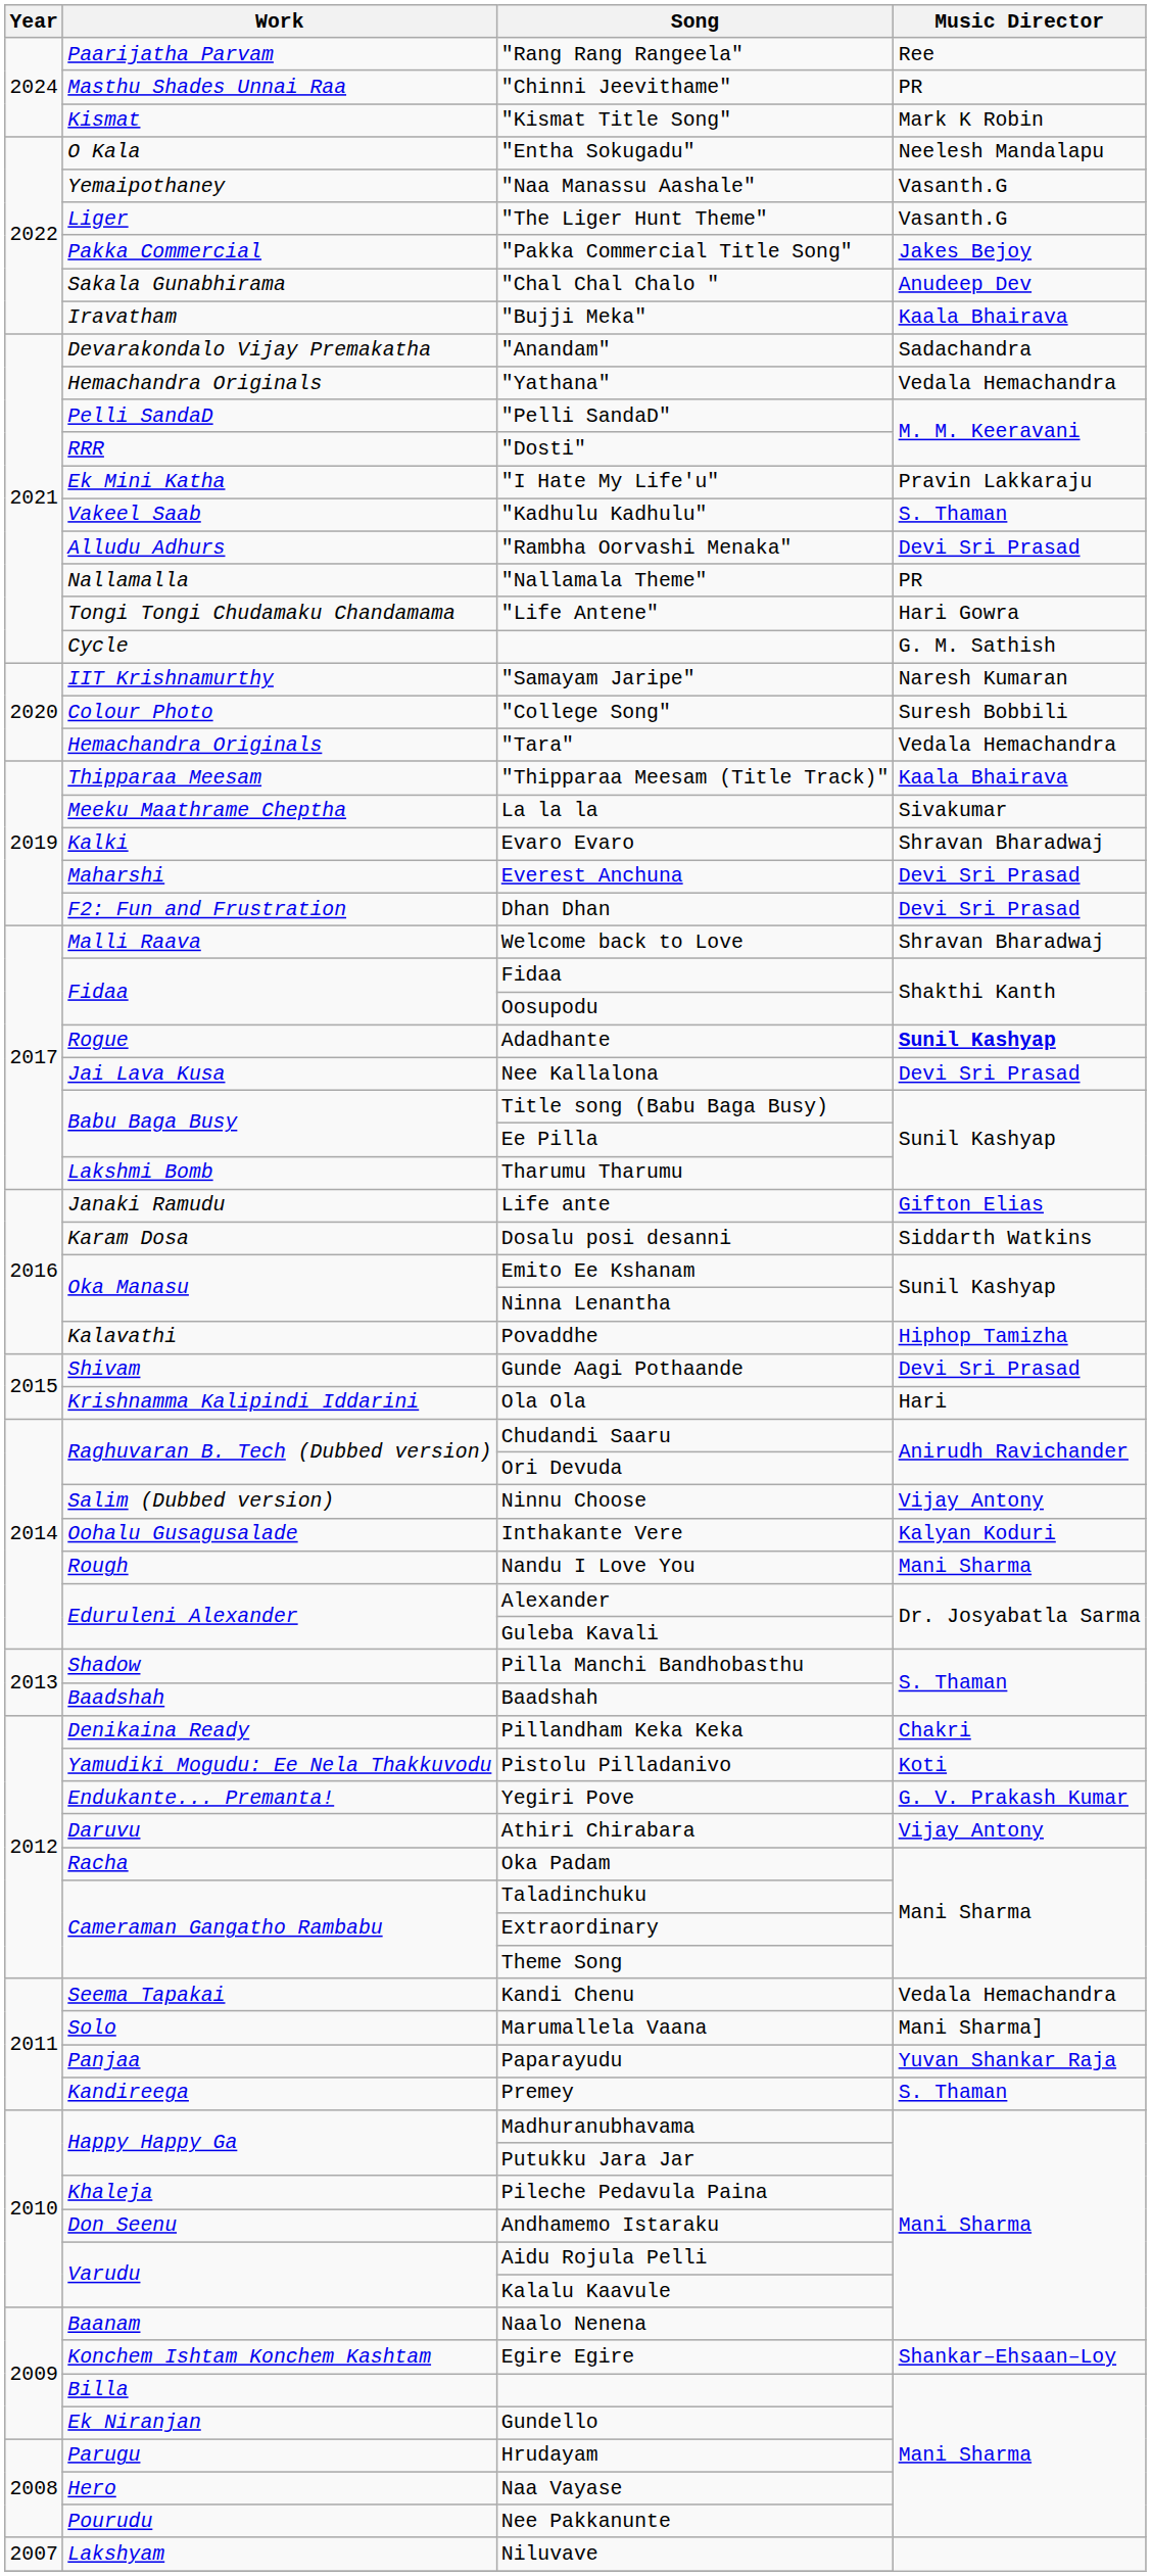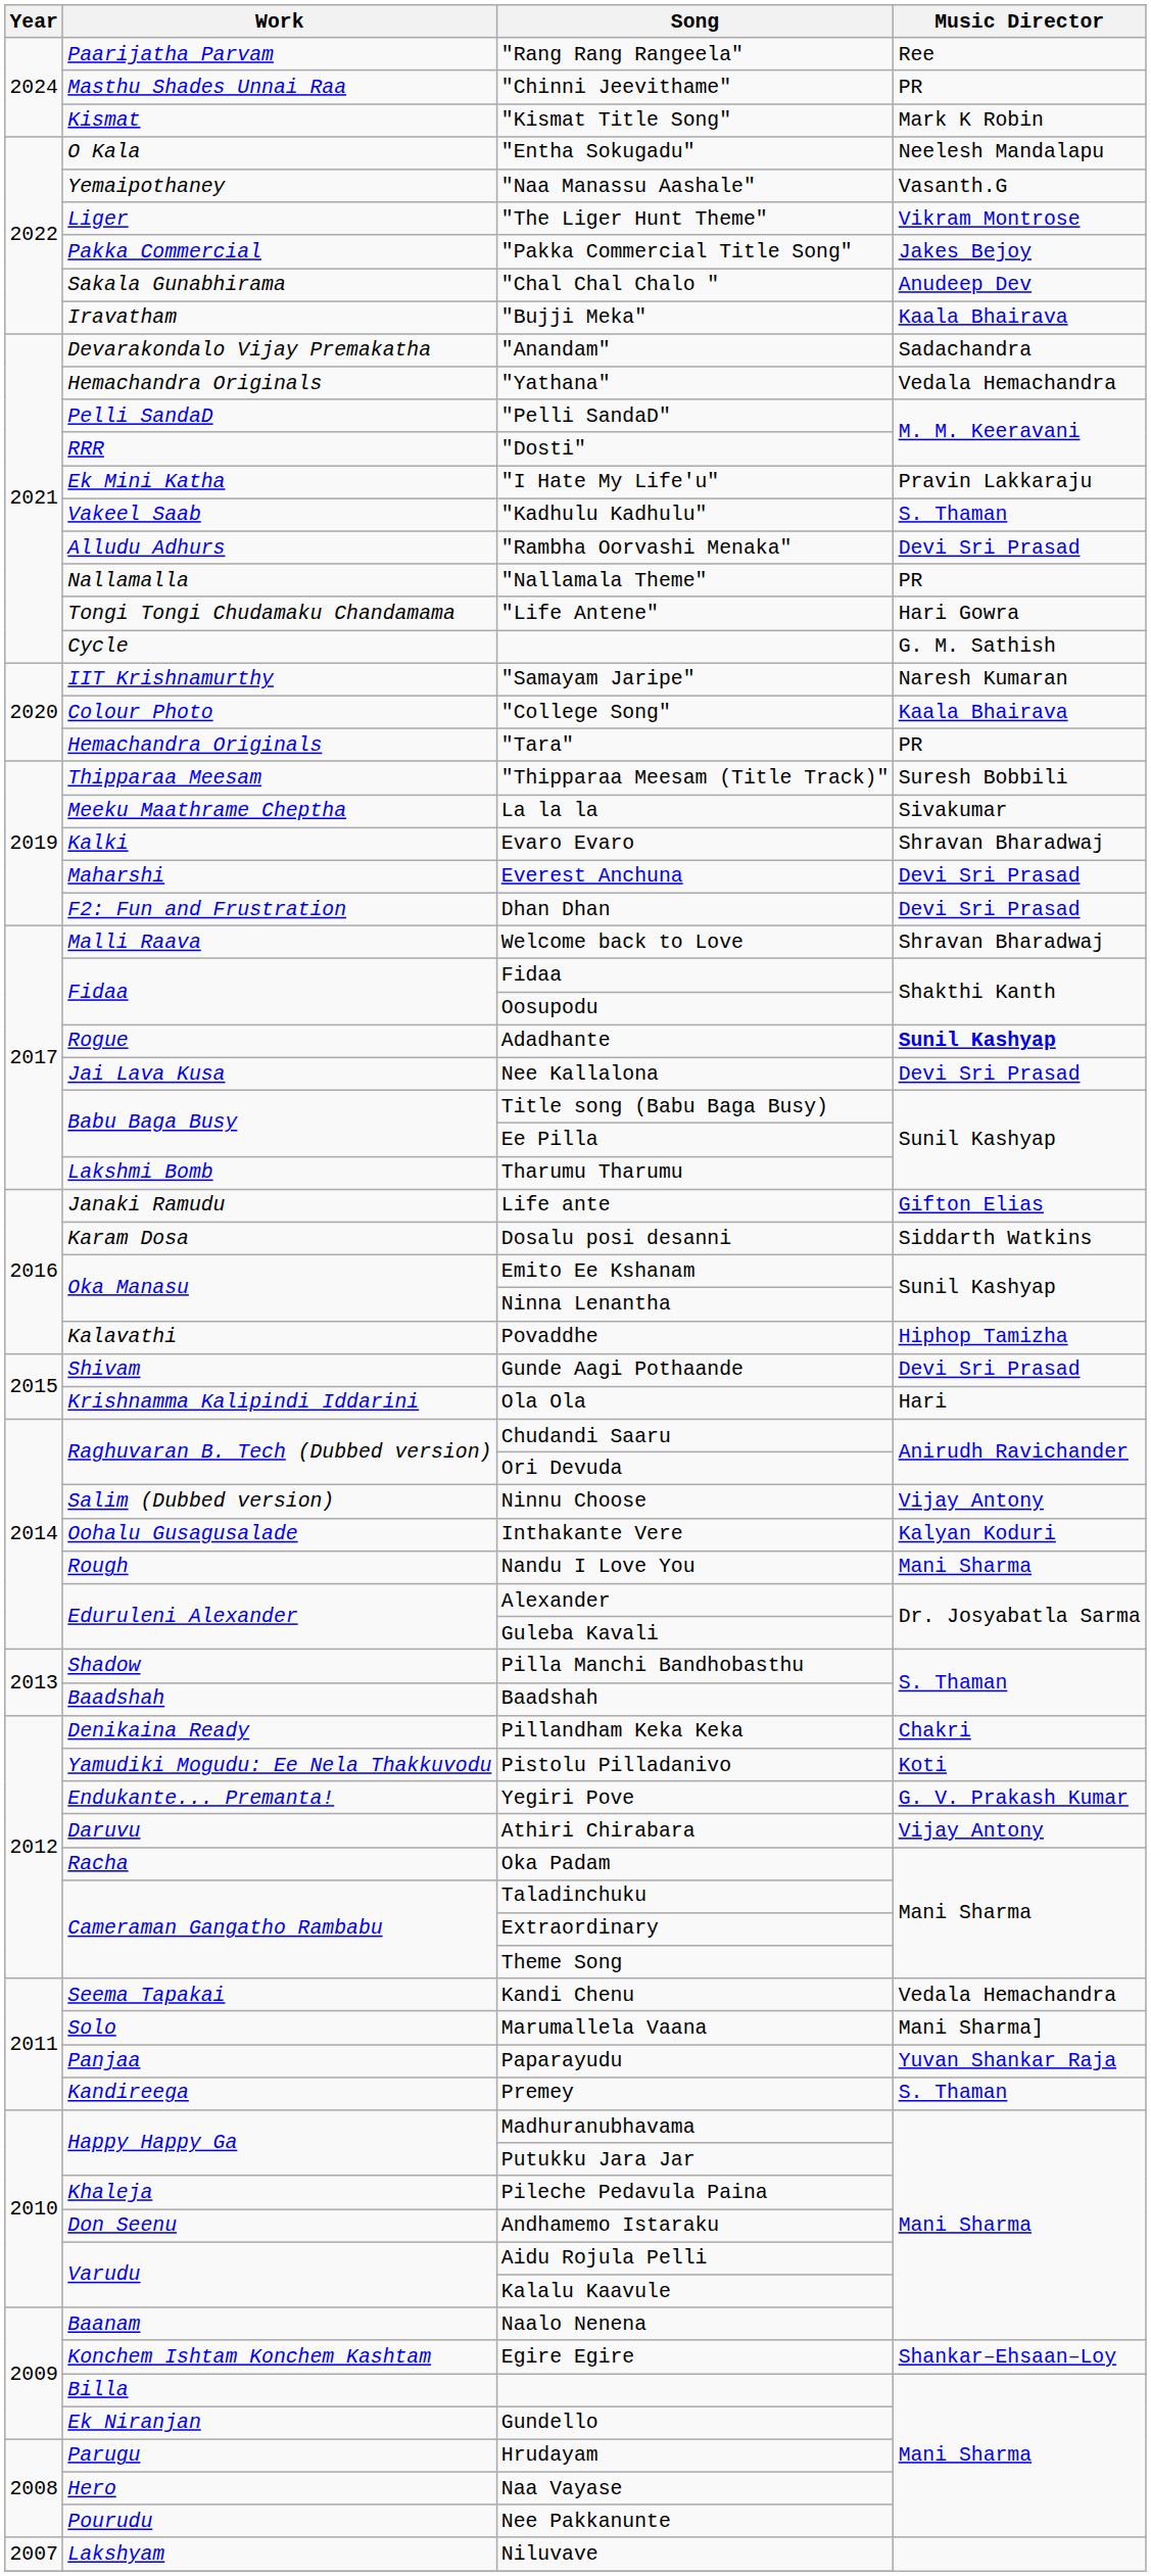 <table class="wikitable sortable">
 <tr>
 <th>Year</th>
 <th>Work</th>
 <th>Song</th>
 <th>Music Director</th>
 </tr>
 <tr>
 <td rowspan="3">2024</td>
 <td><em><a href='#'>Paarijatha Parvam</a></em></td>
 <td>"Rang Rang Rangeela"</td>
 <td>Ree</td>
 </tr>
 <tr>
 <td><em><a href='#'>Masthu Shades Unnai Raa</a></em></td>
 <td>"Chinni Jeevithame"</td>
 <td>PR</td>
 </tr>
 <tr>
 <td><a href='#'><em>Kismat</em></a></td>
 <td>"Kismat Title Song"</td>
 <td>Mark K Robin</td>
 </tr>
 <tr>
 <td rowspan="6">2022</td>
 <td><em>O Kala</em></td>
 <td>"Entha Sokugadu"</td>
 <td>Neelesh Mandalapu</td>
 </tr>
 <tr>
 <td><em>Yemaipothaney</em></td>
 <td>"Naa Manassu Aashale"</td>
 <td>Vasanth.G</td>
 </tr>
 <tr>
 <td><em><a href='#'>Liger</a></em></td>
 <td>"The Liger Hunt Theme"</td>
-<td>Vasanth.G</td>
+<td><a href='#'>Vikram Montrose</a></td>
 </tr>
 <tr>
 <td><em><a href='#'>Pakka Commercial</a></em></td>
 <td>"Pakka Commercial Title Song"</td>
 <td><a href='#'>Jakes Bejoy</a></td>
 </tr>
 <tr>
 <td><em>Sakala Gunabhirama</em></td>
 <td>"Chal Chal Chalo "</td>
 <td><a href='#'>Anudeep Dev</a></td>
 </tr>
 <tr>
 <td><em>Iravatham</em></td>
 <td>"Bujji Meka"</td>
 <td><a href='#'>Kaala Bhairava</a></td>
 </tr>
 <tr>
 <td rowspan="10">2021</td>
 <td><em>Devarakondalo Vijay Premakatha</em></td>
 <td>"Anandam"</td>
 <td>Sadachandra</td>
 </tr>
 <tr>
 <td><em>Hemachandra Originals</em></td>
 <td>"Yathana"</td>
 <td>Vedala Hemachandra</td>
 </tr>
 <tr>
 <td><em><a href='#'>Pelli SandaD</a></em></td>
 <td>"Pelli SandaD"</td>
 <td rowspan=2><a href='#'>M. M. Keeravani</a></td>
 </tr>
 <tr>
 <td><em><a href='#'>RRR</a></em></td>
 <td>"Dosti"</td>
 </tr>
 <tr>
 <td><em><a href='#'>Ek Mini Katha</a></em></td>
 <td>"I Hate My Life'u"</td>
 <td>Pravin Lakkaraju</td>
 </tr>
 <tr>
 <td><em><a href='#'>Vakeel Saab</a></em></td>
 <td>"Kadhulu Kadhulu"</td>
 <td><a href='#'>S. Thaman</a></td>
 </tr>
 <tr>
 <td><em><a href='#'>Alludu Adhurs</a></em></td>
 <td>"Rambha Oorvashi Menaka"</td>
 <td><a href='#'>Devi Sri Prasad</a></td>
 </tr>
 <tr>
 <td><em>Nallamalla</em></td>
 <td>"Nallamala Theme"</td>
 <td>PR</td>
 </tr>
 <tr>
 <td><em>Tongi Tongi Chudamaku Chandamama</em></td>
 <td>"Life Antene"</td>
 <td>Hari Gowra</td>
 </tr>
 <tr>
 <td><em>Cycle</em></td>
 <td></td>
 <td>G. M. Sathish</td>
 </tr>
 <tr>
 <td rowspan="3">2020</td>
 <td><em><a href='#'>IIT Krishnamurthy</a></em></td>
 <td>"Samayam Jaripe"</td>
 <td>Naresh Kumaran</td>
 </tr>
 <tr>
 <td><em><a href='#'>Colour Photo</a></em></td>
 <td>"College Song"</td>
-<td>Suresh Bobbili</td>
+<td><a href='#'>Kaala Bhairava</a></td>
 </tr>
 <tr>
 <td><em><a href='#'>Hemachandra Originals</a></em></td>
 <td>"Tara"</td>
-<td>Vedala Hemachandra</td>
+<td>PR</td>
 </tr>
 <tr>
 <td rowspan="5">2019</td>
 <td><em><a href='#'>Thipparaa Meesam</a></em></td>
 <td>"Thipparaa Meesam (Title Track)"</td>
-<td><a href='#'>Kaala Bhairava</a></td>
+<td>Suresh Bobbili</td>
 </tr>
 <tr>
 <td><em><a href='#'>Meeku Maathrame Cheptha</a></em></td>
 <td>La la la</td>
 <td>Sivakumar</td>
 </tr>
 <tr>
 <td><em><a href='#'>Kalki</a></em></td>
 <td>Evaro Evaro</td>
 <td>Shravan Bharadwaj</td>
 </tr>
 <tr>
 <td><em><a href='#'>Maharshi</a></em></td>
 <td><a href='#'>Everest Anchuna</a></td>
 <td><a href='#'>Devi Sri Prasad</a></td>
 </tr>
 <tr>
 <td><em><a href='#'>F2: Fun and Frustration</a></em></td>
 <td>Dhan Dhan</td>
 <td><a href='#'>Devi Sri Prasad</a></td>
 </tr>
 <tr>
 <td rowspan="8">2017</td>
 <td><em><a href='#'>Malli Raava</a></em></td>
 <td>Welcome back to Love</td>
 <td>Shravan Bharadwaj</td>
 </tr>
 <tr>
 <td rowspan="2"><em><a href='#'>Fidaa</a></em></td>
 <td>Fidaa</td>
 <td rowspan="2">Shakthi Kanth</td>
 </tr>
 <tr>
 <td>Oosupodu</td>
 </tr>
 <tr>
 <td><em><a href='#'>Rogue</a></em></td>
 <td>Adadhante</td>
 <td><strong><a href='#'>Sunil Kashyap</a></strong></td>
 </tr>
 <tr>
 <td><em><a href='#'>Jai Lava Kusa</a></em></td>
 <td>Nee Kallalona</td>
 <td><a href='#'>Devi Sri Prasad</a></td>
 </tr>
 <tr>
 <td rowspan="2"><em><a href='#'>Babu Baga Busy</a></em></td>
 <td>Title song (Babu Baga Busy)</td>
 <td rowspan="3">Sunil Kashyap</td>
 </tr>
 <tr>
 <td>Ee Pilla</td>
 </tr>
 <tr>
 <td><em><a href='#'>Lakshmi Bomb</a></em></td>
 <td>Tharumu Tharumu</td>
 </tr>
 <tr>
 <td rowspan="5">2016</td>
 <td><em>Janaki Ramudu</em></td>
 <td>Life ante</td>
 <td><a href='#'>Gifton Elias</a></td>
 </tr>
 <tr>
 <td><em>Karam Dosa</em></td>
 <td>Dosalu posi desanni</td>
 <td>Siddarth Watkins</td>
 </tr>
 <tr>
 <td rowspan="2"><em><a href='#'>Oka Manasu</a></em></td>
 <td>Emito Ee Kshanam</td>
 <td rowspan=2>Sunil Kashyap</td>
 </tr>
 <tr>
 <td>Ninna Lenantha</td>
 </tr>
 <tr>
 <td><em>Kalavathi</em></td>
 <td>Povaddhe</td>
 <td><a href='#'>Hiphop Tamizha</a></td>
 </tr>
 <tr>
 <td rowspan="2">2015</td>
 <td><em><a href='#'>Shivam</a></em></td>
 <td>Gunde Aagi Pothaande</td>
 <td><a href='#'>Devi Sri Prasad</a></td>
 </tr>
 <tr>
 <td><em><a href='#'>Krishnamma Kalipindi Iddarini</a></em></td>
 <td>Ola Ola</td>
 <td>Hari</td>
 </tr>
 <tr>
 <td rowspan="7">2014</td>
 <td rowspan="2"><em><a href='#'>Raghuvaran B. Tech</a> (Dubbed version)</em></td>
 <td>Chudandi Saaru</td>
 <td rowspan=2><a href='#'>Anirudh Ravichander</a></td>
 </tr>
 <tr>
 <td>Ori Devuda</td>
 </tr>
 <tr>
 <td><em><a href='#'>Salim</a> (Dubbed version)</em></td>
 <td>Ninnu Choose</td>
 <td><a href='#'>Vijay Antony</a></td>
 </tr>
 <tr>
 <td><em><a href='#'>Oohalu Gusagusalade</a></em></td>
 <td>Inthakante Vere</td>
 <td><a href='#'>Kalyan Koduri</a></td>
 </tr>
 <tr>
 <td><em><a href='#'>Rough</a></em></td>
 <td>Nandu I Love You</td>
 <td><a href='#'>Mani Sharma</a></td>
 </tr>
 <tr>
 <td rowspan=2><em><a href='#'>Eduruleni Alexander</a></em></td>
 <td>Alexander</td>
 <td rowspan=2>Dr. Josyabatla Sarma</td>
 </tr>
 <tr>
 <td>Guleba Kavali</td>
 </tr>
 <tr>
 <td rowspan="2">2013</td>
 <td><em><a href='#'>Shadow</a></em></td>
 <td>Pilla Manchi Bandhobasthu</td>
 <td rowspan=2><a href='#'>S. Thaman</a></td>
 </tr>
 <tr>
 <td><em><a href='#'>Baadshah</a></em></td>
 <td>Baadshah</td>
 </tr>
 <tr>
 <td rowspan="8">2012</td>
 <td><em><a href='#'>Denikaina Ready</a></em></td>
 <td>Pillandham Keka Keka</td>
 <td><a href='#'>Chakri</a></td>
 </tr>
 <tr>
 <td><em><a href='#'>Yamudiki Mogudu: Ee Nela Thakkuvodu</a></em></td>
 <td>Pistolu Pilladanivo</td>
 <td><a href='#'>Koti</a></td>
 </tr>
 <tr>
 <td><em><a href='#'>Endukante... Premanta!</a></em></td>
 <td>Yegiri Pove</td>
 <td><a href='#'>G. V. Prakash Kumar</a></td>
 </tr>
 <tr>
 <td><em><a href='#'>Daruvu</a></em></td>
 <td>Athiri Chirabara</td>
 <td><a href='#'>Vijay Antony</a></td>
 </tr>
 <tr>
 <td><em><a href='#'>Racha</a></em></td>
 <td>Oka Padam</td>
 <td rowspan=4>Mani Sharma</td>
 </tr>
 <tr>
 <td rowspan=3><em><a href='#'>Cameraman Gangatho Rambabu</a></em></td>
 <td>Taladinchuku</td>
 </tr>
 <tr>
 <td>Extraordinary</td>
 </tr>
 <tr>
 <td>Theme Song</td>
 </tr>
 <tr>
 <td rowspan="4">2011</td>
 <td><em><a href='#'>Seema Tapakai</a></em></td>
 <td>Kandi Chenu</td>
 <td>Vedala Hemachandra</td>
 </tr>
 <tr>
 <td><em><a href='#'>Solo</a></em></td>
 <td>Marumallela Vaana</td>
 <td>Mani Sharma]</td>
 </tr>
 <tr>
 <td><em><a href='#'>Panjaa</a></em></td>
 <td>Paparayudu</td>
 <td><a href='#'>Yuvan Shankar Raja</a></td>
 </tr>
 <tr>
 <td><em><a href='#'>Kandireega</a></em></td>
 <td>Premey</td>
 <td><a href='#'>S. Thaman</a></td>
 </tr>
 <tr>
 <td rowspan="6">2010</td>
 <td rowspan="2"><em><a href='#'>Happy Happy Ga</a></em></td>
 <td>Madhuranubhavama</td>
 <td rowspan="7"><a href='#'>Mani Sharma</a></td>
 </tr>
 <tr>
 <td>Putukku Jara Jar</td>
 </tr>
 <tr>
 <td><em><a href='#'>Khaleja</a></em></td>
 <td>Pileche Pedavula Paina</td>
 </tr>
 <tr>
 <td><em><a href='#'>Don Seenu</a></em></td>
 <td>Andhamemo Istaraku</td>
 </tr>
 <tr>
 <td rowspan="2"><em><a href='#'>Varudu</a></em></td>
 <td>Aidu Rojula Pelli</td>
 </tr>
 <tr>
 <td>Kalalu Kaavule</td>
 </tr>
 <tr>
 <td rowspan="4">2009</td>
 <td><em><a href='#'>Baanam</a></em></td>
 <td>Naalo Nenena</td>
 </tr>
 <tr>
 <td><em><a href='#'>Konchem Ishtam Konchem Kashtam</a></em></td>
 <td>Egire Egire</td>
 <td><a href='#'>Shankar–Ehsaan–Loy</a></td>
 </tr>
 <tr>
 <td><em><a href='#'>Billa</a></em></td>
 <td Bommali></td>
 <td rowspan=5><a href='#'>Mani Sharma</a></td>
 </tr>
 <tr>
 <td><em><a href='#'>Ek Niranjan</a></em></td>
 <td>Gundello</td>
 </tr>
 <tr>
 <td rowspan="3">2008</td>
 <td><em><a href='#'>Parugu</a></em></td>
 <td>Hrudayam</td>
 </tr>
 <tr>
 <td><em><a href='#'>Hero</a></em></td>
 <td>Naa Vayase</td>
 </tr>
 <tr>
 <td><em><a href='#'>Pourudu</a></em></td>
 <td>Nee Pakkanunte</td>
 </tr>
 <tr>
 <td>2007</td>
 <td><em><a href='#'>Lakshyam</a></em></td>
 <td>Niluvave</td>
 </tr>
 <tr>
 </tr>
 </table>
